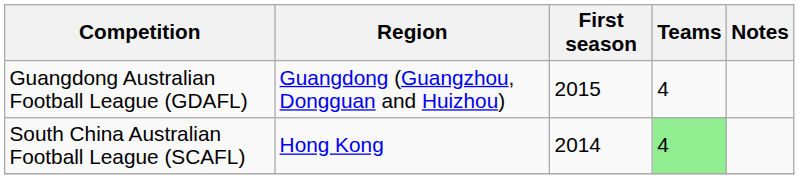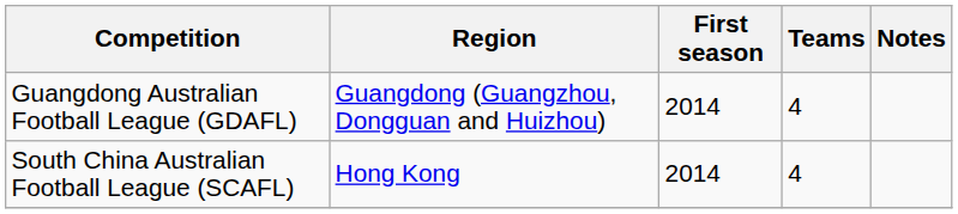 <table class="wikitable sortable">
 <tr>
 <th>Competition</th>
 <th>Region</th>
 <th>First season</th>
 <th>Teams</th>
 <th>Notes</th>
 </tr>
 <tr>
 <td>Guangdong Australian Football League (GDAFL)</td>
 <td><a href='#'>Guangdong</a> (<a href='#'>Guangzhou</a>, <a href='#'>Dongguan</a> and <a href='#'>Huizhou</a>)</td>
-<td>2015</td>
+<td>2014</td>
 <td>4</td>
 <td></td>
 </tr>
 <tr>
 <td>South China Australian Football League (SCAFL)</td>
 <td><a href='#'>Hong Kong</a></td>
 <td>2014</td>
-<td style="background: lightgreen;">4</td>
+<td>4</td>
 <td></td>
 </tr>
 <tr>
 </tr>
 </table>
